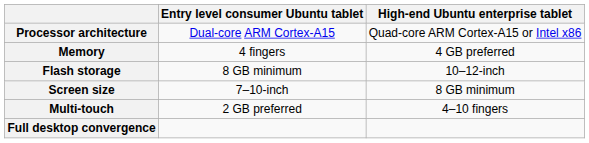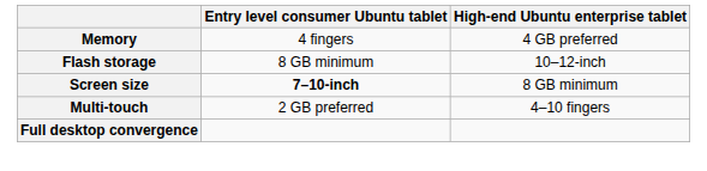 <table class="wikitable" style="text-align:center; margin: auto;">
 <tr>
 <th></th>
 <th>Entry level consumer Ubuntu tablet</th>
 <th>High-end Ubuntu enterprise tablet</th>
-</tr>
-<tr>
-<th>Processor architecture</th>
-<td><a href='#'>Dual-core</a> <a href='#'>ARM Cortex-A15</a></td>
-<td>Quad-core ARM Cortex-A15 or <a href='#'>Intel x86</a></td>
 </tr>
 <tr>
 <th>Memory</th>
 <td>4 fingers</td>
 <td>4 GB preferred</td>
 </tr>
 <tr>
 <th>Flash storage</th>
 <td>8 GB minimum</td>
 <td>10–12-inch</td>
 </tr>
 <tr>
 <th>Screen size</th>
-<td>7–10-inch</td>
+<td><strong>7–10-inch</strong></td>
 <td>8 GB minimum</td>
 </tr>
 <tr>
 <th>Multi-touch</th>
 <td>2 GB preferred</td>
 <td>4–10 fingers</td>
 </tr>
 <tr>
 <th>Full desktop convergence</th>
 <td></td>
 <td></td>
 </tr>
 </table>
